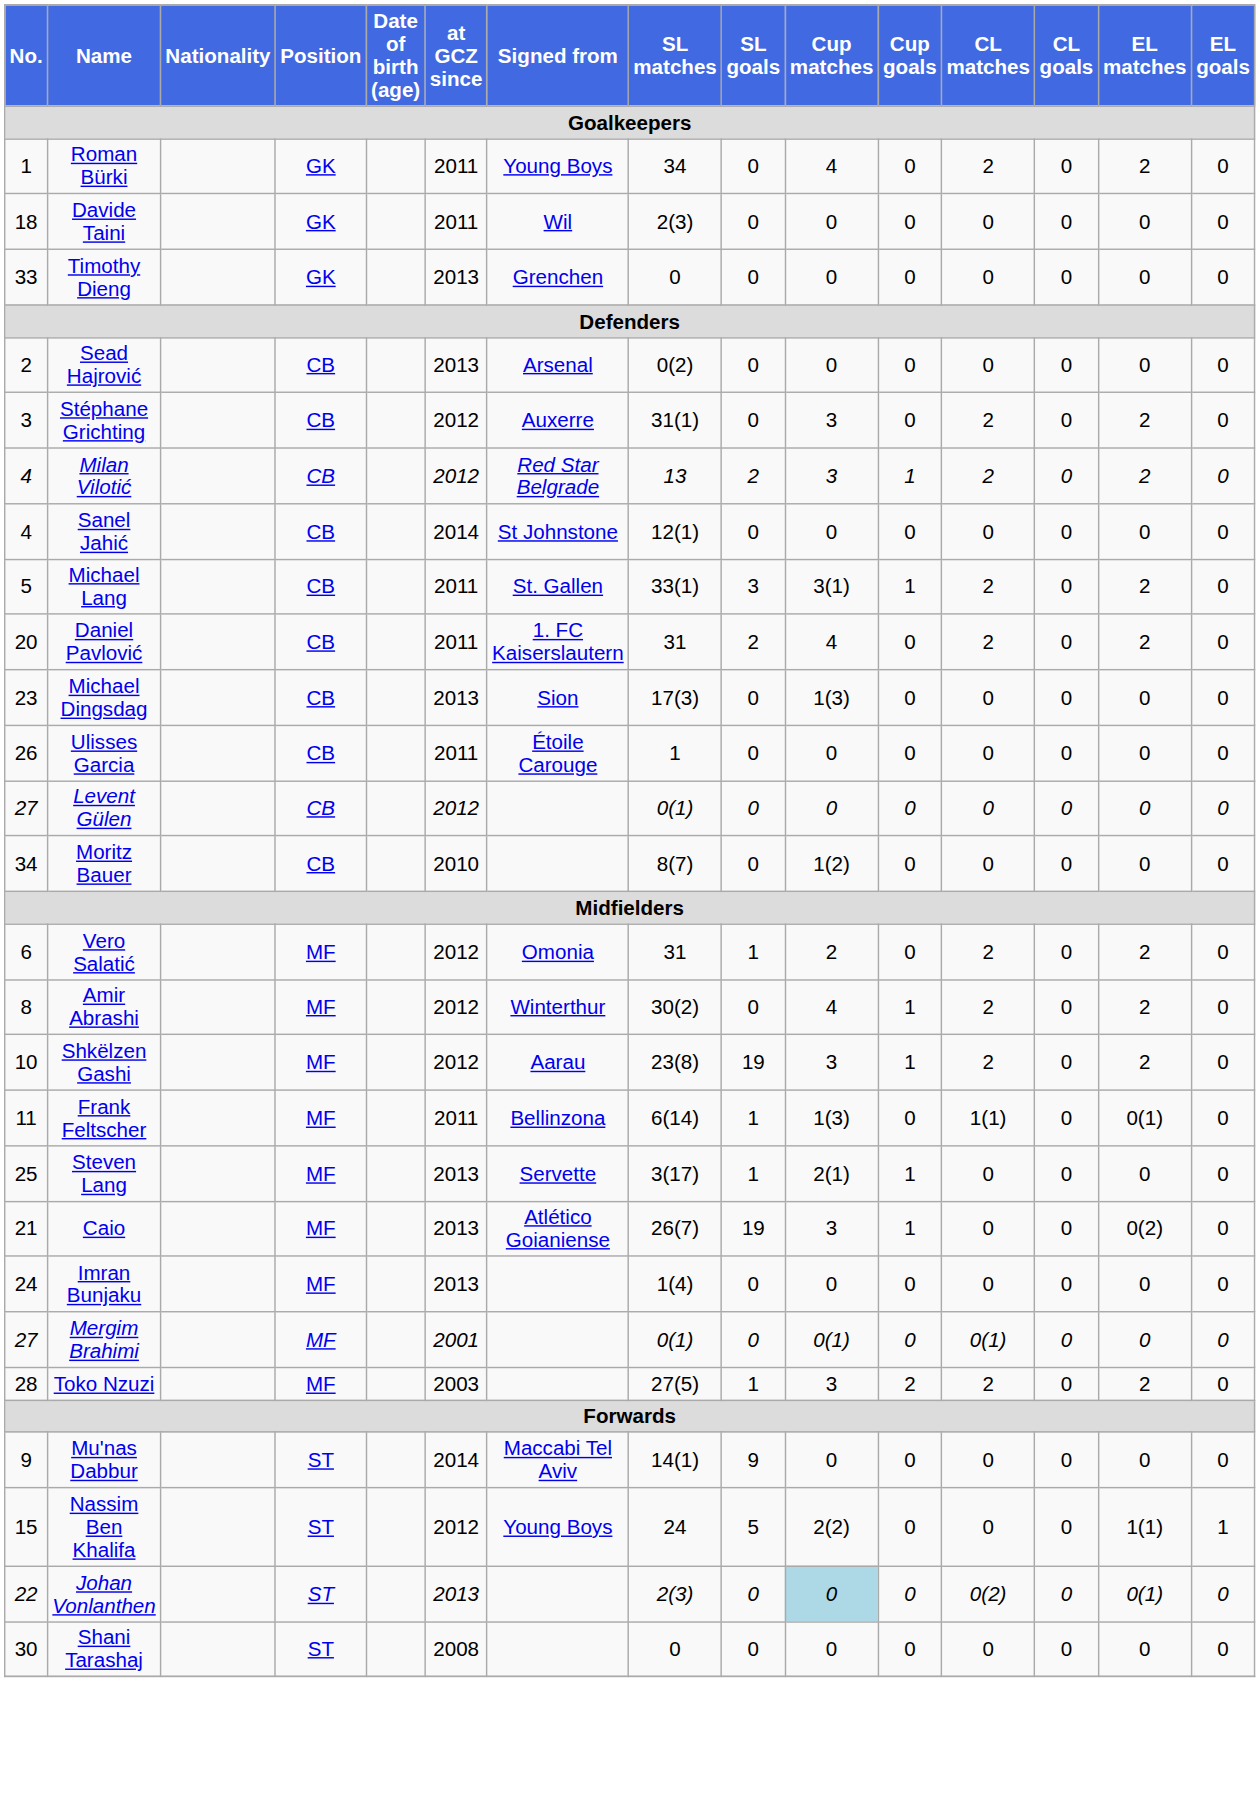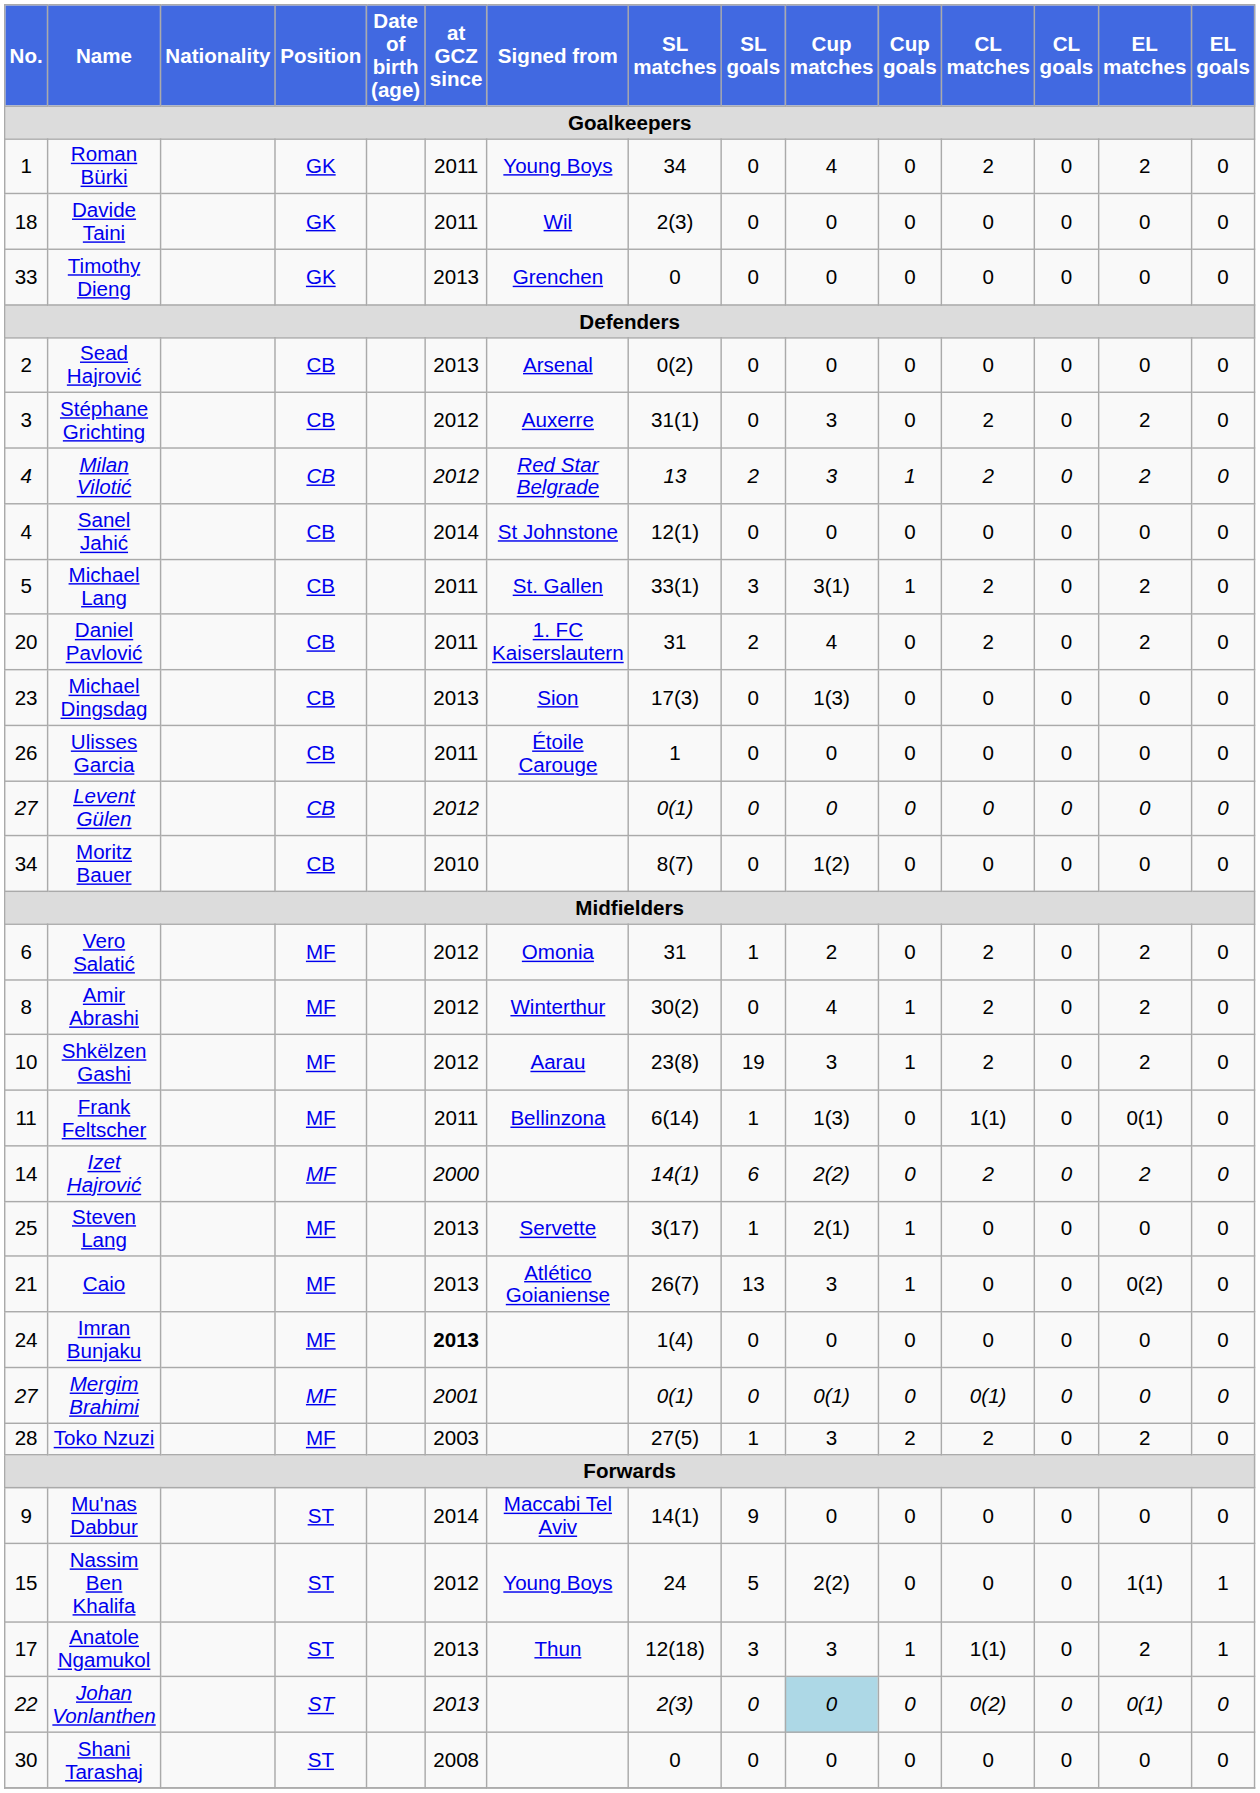 <table class="wikitable"  style="text-align:center; font-size:90%; width:85%;">
 <tr>
 <th style="background:#4169E1; color:white; text-align:center;">No.</th>
 <th style="background:#4169E1; color:white; text-align:center;">Name</th>
 <th style="background:#4169E1; color:white; text-align:center;">Nationality</th>
 <th style="background:#4169E1; color:white; text-align:center;">Position</th>
 <th style="background:#4169E1; color:white; text-align:center;">Date of birth (age)</th>
 <th style="background:#4169E1; color:white; text-align:center;">at GCZ since</th>
 <th style="background:#4169E1; color:white; text-align:center;">Signed from</th>
 <th style="background:#4169E1; color:white; text-align:center;">SL matches</th>
 <th style="background:#4169E1; color:white; text-align:center;">SL goals</th>
 <th style="background:#4169E1; color:white; text-align:center;">Cup matches</th>
 <th style="background:#4169E1; color:white; text-align:center;">Cup goals</th>
 <th style="background:#4169E1; color:white; text-align:center;">CL matches</th>
 <th style="background:#4169E1; color:white; text-align:center;">CL goals</th>
 <th style="background:#4169E1; color:white; text-align:center;">EL matches</th>
 <th style="background:#4169E1; color:white; text-align:center;">EL goals</th>
 </tr>
 <tr>
 <th colspan=15  style="background:#dcdcdc; text-align:center;">Goalkeepers</th>
 </tr>
 <tr>
 <td>1</td>
 <td><a href='#'>Roman Bürki</a></td>
 <td></td>
 <td><a href='#'>GK</a></td>
 <td></td>
 <td>2011</td>
 <td><a href='#'>Young Boys</a></td>
 <td>34</td>
 <td>0</td>
 <td>4</td>
 <td>0</td>
 <td>2</td>
 <td>0</td>
 <td>2</td>
 <td>0</td>
 </tr>
 <tr>
 <td>18</td>
 <td><a href='#'>Davide Taini</a></td>
 <td></td>
 <td><a href='#'>GK</a></td>
 <td></td>
 <td>2011</td>
 <td><a href='#'>Wil</a></td>
 <td>2(3)</td>
 <td>0</td>
 <td>0</td>
 <td>0</td>
 <td>0</td>
 <td>0</td>
 <td>0</td>
 <td>0</td>
 </tr>
 <tr>
 <td>33</td>
 <td><a href='#'>Timothy Dieng</a></td>
 <td></td>
 <td><a href='#'>GK</a></td>
 <td></td>
 <td>2013</td>
 <td><a href='#'>Grenchen</a></td>
 <td>0</td>
 <td>0</td>
 <td>0</td>
 <td>0</td>
 <td>0</td>
 <td>0</td>
 <td>0</td>
 <td>0</td>
 </tr>
 <tr>
 <th colspan=15  style="background:#dcdcdc; text-align:center;">Defenders</th>
 </tr>
 <tr>
 <td>2</td>
 <td><a href='#'>Sead Hajrović</a></td>
 <td> </td>
 <td><a href='#'>CB</a></td>
 <td></td>
 <td>2013</td>
 <td><a href='#'>Arsenal</a></td>
 <td>0(2)</td>
 <td>0</td>
 <td>0</td>
 <td>0</td>
 <td>0</td>
 <td>0</td>
 <td>0</td>
 <td>0</td>
 </tr>
 <tr>
 <td>3</td>
 <td><a href='#'>Stéphane Grichting</a></td>
 <td></td>
 <td><a href='#'>CB</a></td>
 <td></td>
 <td>2012</td>
 <td><a href='#'>Auxerre</a></td>
 <td>31(1)</td>
 <td>0</td>
 <td>3</td>
 <td>0</td>
 <td>2</td>
 <td>0</td>
 <td>2</td>
 <td>0</td>
 </tr>
 <tr>
 <td><em>4</em></td>
 <td><em><a href='#'>Milan Vilotić</a></em></td>
 <td><em></em></td>
 <td><em><a href='#'>CB</a></em></td>
 <td><em></em></td>
 <td><em>2012</em></td>
 <td><em><a href='#'>Red Star Belgrade</a></em></td>
 <td><em>13</em></td>
 <td><em>2</em></td>
 <td><em>3</em></td>
 <td><em>1</em></td>
 <td><em>2</em></td>
 <td><em>0</em></td>
 <td><em>2</em></td>
 <td><em>0</em></td>
 </tr>
 <tr>
 <td>4</td>
 <td><a href='#'>Sanel Jahić</a></td>
 <td> </td>
 <td><a href='#'>CB</a></td>
 <td></td>
 <td>2014</td>
 <td><a href='#'>St Johnstone</a></td>
 <td>12(1)</td>
 <td>0</td>
 <td>0</td>
 <td>0</td>
 <td>0</td>
 <td>0</td>
 <td>0</td>
 <td>0</td>
 </tr>
 <tr>
 <td>5</td>
 <td><a href='#'>Michael Lang</a></td>
 <td></td>
 <td><a href='#'>CB</a></td>
 <td></td>
 <td>2011</td>
 <td><a href='#'>St. Gallen</a></td>
 <td>33(1)</td>
 <td>3</td>
 <td>3(1)</td>
 <td>1</td>
 <td>2</td>
 <td>0</td>
 <td>2</td>
 <td>0</td>
 </tr>
 <tr>
 <td>20</td>
 <td><a href='#'>Daniel Pavlović</a></td>
 <td> </td>
 <td><a href='#'>CB</a></td>
 <td></td>
 <td>2011</td>
 <td><a href='#'>1. FC Kaiserslautern</a></td>
 <td>31</td>
 <td>2</td>
 <td>4</td>
 <td>0</td>
 <td>2</td>
 <td>0</td>
 <td>2</td>
 <td>0</td>
 </tr>
 <tr>
 <td>23</td>
 <td><a href='#'>Michael Dingsdag</a></td>
 <td></td>
 <td><a href='#'>CB</a></td>
 <td></td>
 <td>2013</td>
 <td><a href='#'>Sion</a></td>
 <td>17(3)</td>
 <td>0</td>
 <td>1(3)</td>
 <td>0</td>
 <td>0</td>
 <td>0</td>
 <td>0</td>
 <td>0</td>
 </tr>
 <tr>
 <td>26</td>
 <td><a href='#'>Ulisses Garcia</a></td>
 <td></td>
 <td><a href='#'>CB</a></td>
 <td></td>
 <td>2011</td>
 <td><a href='#'>Étoile Carouge</a></td>
 <td>1</td>
 <td>0</td>
 <td>0</td>
 <td>0</td>
 <td>0</td>
 <td>0</td>
 <td>0</td>
 <td>0</td>
 </tr>
 <tr>
 <td><em>27</em></td>
 <td><em><a href='#'>Levent Gülen</a></em></td>
 <td> </td>
 <td><em><a href='#'>CB</a></em></td>
 <td><em></em></td>
 <td><em>2012</em></td>
 <td></td>
 <td><em>0(1)</em></td>
 <td><em>0</em></td>
 <td><em>0</em></td>
 <td><em>0</em></td>
 <td><em>0</em></td>
 <td><em>0</em></td>
 <td><em>0</em></td>
 <td><em>0</em></td>
 </tr>
 <tr>
 <td>34</td>
 <td><a href='#'>Moritz Bauer</a></td>
 <td></td>
 <td><a href='#'>CB</a></td>
 <td></td>
 <td>2010</td>
 <td></td>
 <td>8(7)</td>
 <td>0</td>
 <td>1(2)</td>
 <td>0</td>
 <td>0</td>
 <td>0</td>
 <td>0</td>
 <td>0</td>
 </tr>
 <tr>
 <th colspan=15  style="background:#dcdcdc; text-align:center;">Midfielders</th>
 </tr>
 <tr>
 <td>6</td>
 <td><a href='#'>Vero Salatić</a></td>
 <td> </td>
 <td><a href='#'>MF</a></td>
 <td></td>
 <td>2012</td>
 <td><a href='#'>Omonia</a></td>
 <td>31</td>
 <td>1</td>
 <td>2</td>
 <td>0</td>
 <td>2</td>
 <td>0</td>
 <td>2</td>
 <td>0</td>
 </tr>
 <tr>
 <td>8</td>
 <td><a href='#'>Amir Abrashi</a></td>
 <td> </td>
 <td><a href='#'>MF</a></td>
 <td></td>
 <td>2012</td>
 <td><a href='#'>Winterthur</a></td>
 <td>30(2)</td>
 <td>0</td>
 <td>4</td>
 <td>1</td>
 <td>2</td>
 <td>0</td>
 <td>2</td>
 <td>0</td>
 </tr>
 <tr>
 <td>10</td>
 <td><a href='#'>Shkëlzen Gashi</a></td>
 <td> </td>
 <td><a href='#'>MF</a></td>
 <td></td>
 <td>2012</td>
 <td><a href='#'>Aarau</a></td>
 <td>23(8)</td>
 <td>19</td>
 <td>3</td>
 <td>1</td>
 <td>2</td>
 <td>0</td>
 <td>2</td>
 <td>0</td>
 </tr>
 <tr>
 <td>11</td>
 <td><a href='#'>Frank Feltscher</a></td>
 <td> </td>
 <td><a href='#'>MF</a></td>
 <td></td>
 <td>2011</td>
 <td><a href='#'>Bellinzona</a></td>
 <td>6(14)</td>
 <td>1</td>
 <td>1(3)</td>
 <td>0</td>
 <td>1(1)</td>
 <td>0</td>
 <td>0(1)</td>
 <td>0</td>
 </tr>
 <tr>
+<td>14</td>
+<td><em><a href='#'>Izet Hajrović</a></em></td>
+<td><em> </em></td>
+<td><em><a href='#'>MF</a></em></td>
+<td><em></em></td>
+<td><em>2000</em></td>
+<td></td>
+<td><em>14(1)</em></td>
+<td><em>6</em></td>
+<td><em>2(2)</em></td>
+<td><em>0</em></td>
+<td><em>2</em></td>
+<td><em>0</em></td>
+<td><em>2</em></td>
+<td><em>0</em></td>
+</tr>
+<tr>
 <td>25</td>
 <td><a href='#'>Steven Lang</a></td>
 <td></td>
 <td><a href='#'>MF</a></td>
 <td></td>
 <td>2013</td>
 <td><a href='#'>Servette</a></td>
 <td>3(17)</td>
 <td>1</td>
 <td>2(1)</td>
 <td>1</td>
 <td>0</td>
 <td>0</td>
 <td>0</td>
 <td>0</td>
 </tr>
 <tr>
 <td>21</td>
 <td><a href='#'>Caio</a></td>
 <td></td>
 <td><a href='#'>MF</a></td>
 <td></td>
 <td>2013</td>
 <td><a href='#'>Atlético Goianiense</a></td>
 <td>26(7)</td>
-<td>19</td>
+<td>13</td>
 <td>3</td>
 <td>1</td>
 <td>0</td>
 <td>0</td>
 <td>0(2)</td>
 <td>0</td>
 </tr>
 <tr>
 <td>24</td>
 <td><a href='#'>Imran Bunjaku</a></td>
 <td></td>
 <td><a href='#'>MF</a></td>
 <td></td>
-<td>2013</td>
+<td><strong>2013</strong></td>
 <td></td>
 <td>1(4)</td>
 <td>0</td>
 <td>0</td>
 <td>0</td>
 <td>0</td>
 <td>0</td>
 <td>0</td>
 <td>0</td>
 </tr>
 <tr>
 <td><em>27</em></td>
 <td><em><a href='#'>Mergim Brahimi</a></em></td>
 <td> </td>
 <td><em><a href='#'>MF</a></em></td>
 <td><em></em></td>
 <td><em>2001</em></td>
 <td></td>
 <td><em>0(1)</em></td>
 <td><em>0</em></td>
 <td><em>0(1)</em></td>
 <td><em>0</em></td>
 <td><em>0(1)</em></td>
 <td><em>0</em></td>
 <td><em>0</em></td>
 <td><em>0</em></td>
 </tr>
 <tr>
 <td>28</td>
 <td><a href='#'>Toko Nzuzi</a></td>
 <td> </td>
 <td><a href='#'>MF</a></td>
 <td></td>
 <td>2003</td>
 <td></td>
 <td>27(5)</td>
 <td>1</td>
 <td>3</td>
 <td>2</td>
 <td>2</td>
 <td>0</td>
 <td>2</td>
 <td>0</td>
 </tr>
 <tr>
 <th colspan=15  style="background:#dcdcdc; text-align:center;">Forwards</th>
 </tr>
 <tr>
 <td>9</td>
 <td><a href='#'>Mu'nas Dabbur</a></td>
 <td></td>
 <td><a href='#'>ST</a></td>
 <td></td>
 <td>2014</td>
 <td><a href='#'>Maccabi Tel Aviv</a></td>
 <td>14(1)</td>
 <td>9</td>
 <td>0</td>
 <td>0</td>
 <td>0</td>
 <td>0</td>
 <td>0</td>
 <td>0</td>
 </tr>
 <tr>
 <td>15</td>
 <td><a href='#'>Nassim Ben Khalifa</a></td>
 <td> </td>
 <td><a href='#'>ST</a></td>
 <td></td>
 <td>2012</td>
 <td><a href='#'>Young Boys</a></td>
 <td>24</td>
 <td>5</td>
 <td>2(2)</td>
 <td>0</td>
 <td>0</td>
 <td>0</td>
 <td>1(1)</td>
 <td>1</td>
 </tr>
 <tr>
+<td>17</td>
+<td><a href='#'>Anatole Ngamukol</a></td>
+<td> </td>
+<td><a href='#'>ST</a></td>
+<td></td>
+<td>2013</td>
+<td><a href='#'>Thun</a></td>
+<td>12(18)</td>
+<td>3</td>
+<td>3</td>
+<td>1</td>
+<td>1(1)</td>
+<td>0</td>
+<td>2</td>
+<td>1</td>
+</tr>
+<tr>
 <td><em>22</em></td>
 <td><em><a href='#'>Johan Vonlanthen</a></em></td>
 <td> </td>
 <td><em><a href='#'>ST</a></em></td>
 <td><em></em></td>
 <td><em>2013</em></td>
 <td></td>
 <td><em>2(3)</em></td>
 <td><em>0</em></td>
 <td style="background: lightblue;"><em>0</em></td>
 <td><em>0</em></td>
 <td><em>0(2)</em></td>
 <td><em>0</em></td>
 <td><em>0(1)</em></td>
 <td><em>0</em></td>
 </tr>
 <tr>
 <td>30</td>
 <td><a href='#'>Shani Tarashaj</a></td>
 <td></td>
 <td><a href='#'>ST</a></td>
 <td></td>
 <td>2008</td>
 <td></td>
 <td>0</td>
 <td>0</td>
 <td>0</td>
 <td>0</td>
 <td>0</td>
 <td>0</td>
 <td>0</td>
 <td>0</td>
 </tr>
 <tr>
 </tr>
 </table>
